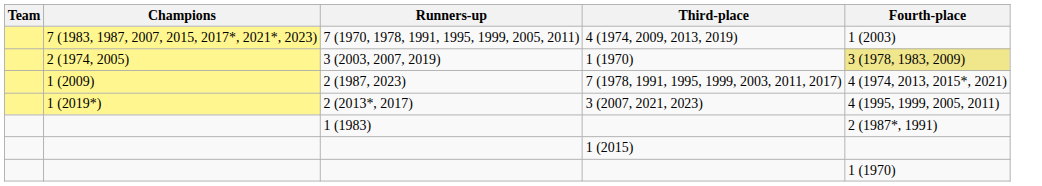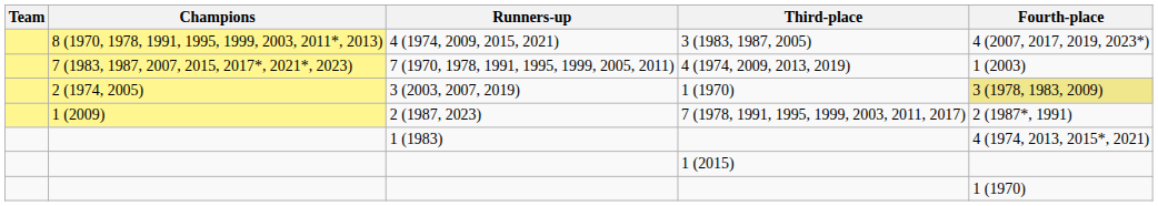 <table class="wikitable sortable">
 <tr>
 <th>Team</th>
 <th>Champions</th>
 <th>Runners-up</th>
 <th>Third-place</th>
 <th>Fourth-place</th>
+</tr>
+<tr>
+<td style=background:#FFF68F></td>
+<td style=background:#FFF68F>8 (1970, 1978, 1991, 1995, 1999, 2003, 2011*, 2013)</td>
+<td>4 (1974, 2009, 2015, 2021)</td>
+<td>3 (1983, 1987, 2005)</td>
+<td>4 (2007, 2017, 2019, 2023*)</td>
 </tr>
 <tr>
 <td style=background:#FFF68F></td>
 <td style=background:#FFF68F>7 (1983, 1987, 2007, 2015, 2017*, 2021*, 2023)</td>
 <td>7 (1970, 1978, 1991, 1995, 1999, 2005, 2011)</td>
 <td>4 (1974, 2009, 2013, 2019)</td>
 <td>1 (2003)</td>
 </tr>
 <tr>
 <td style=background:#FFF68F></td>
 <td style=background:#FFF68F>2 (1974, 2005)</td>
 <td>3 (2003, 2007, 2019)</td>
 <td>1 (1970)</td>
 <td style="background: khaki;">3 (1978, 1983, 2009)</td>
 </tr>
 <tr>
 <td style=background:#FFF68F></td>
 <td style=background:#FFF68F>1 (2009)</td>
 <td>2 (1987, 2023)</td>
 <td>7 (1978, 1991, 1995, 1999, 2003, 2011, 2017)</td>
-<td>4 (1974, 2013, 2015*, 2021)</td>
-</tr>
-<tr>
-<td style=background:#FFF68F></td>
-<td style=background:#FFF68F>1 (2019*)</td>
-<td>2 (2013*, 2017)</td>
-<td>3 (2007, 2021, 2023)</td>
-<td>4 (1995, 1999, 2005, 2011)</td>
+<td>2 (1987*, 1991)</td>
 </tr>
 <tr>
 <td><em></em></td>
 <td></td>
 <td>1 (1983)</td>
 <td></td>
-<td>2 (1987*, 1991)</td>
+<td>4 (1974, 2013, 2015*, 2021)</td>
 </tr>
 <tr>
 <td></td>
 <td></td>
 <td></td>
 <td>1 (2015)</td>
 <td></td>
 </tr>
 <tr>
 <td></td>
 <td></td>
 <td></td>
 <td></td>
 <td>1 (1970)</td>
 </tr>
 </table>
